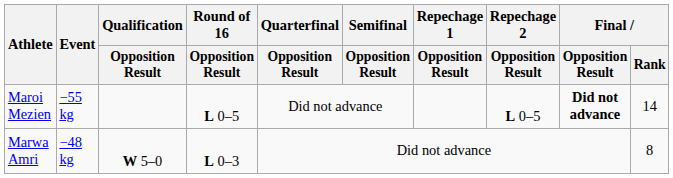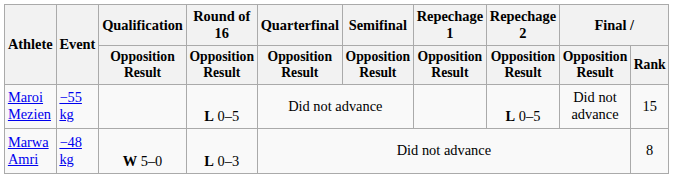 <table class="wikitable" style="font-size:90%">
 <tr>
 <th rowspan="2">Athlete</th>
 <th rowspan="2">Event</th>
 <th>Qualification</th>
 <th>Round of 16</th>
 <th>Quarterfinal</th>
 <th>Semifinal</th>
 <th>Repechage 1</th>
 <th>Repechage 2</th>
 <th colspan=2>Final / </th>
 </tr>
 <tr style="font-size: 95%">
 <th>Opposition<br>Result</th>
 <th>Opposition<br>Result</th>
 <th>Opposition<br>Result</th>
 <th>Opposition<br>Result</th>
 <th>Opposition<br>Result</th>
 <th>Opposition<br>Result</th>
 <th>Opposition<br>Result</th>
 <th>Rank</th>
 </tr>
 <tr align=center>
 <td align=left><a href='#'>Maroi Mezien</a></td>
 <td align=left><a href='#'>−55 kg</a></td>
 <td></td>
 <td><br><strong>L</strong> 0–5 <sup></sup></td>
 <td colspan=2>Did not advance</td>
 <td></td>
 <td><br><strong>L</strong> 0–5 <sup></sup></td>
-<td><strong>Did not advance</strong></td>
-<td>14</td>
+<td>Did not advance</td>
+<td>15</td>
 </tr>
 <tr align=center>
 <td align=left><a href='#'>Marwa Amri</a></td>
 <td align=left><a href='#'>−48 kg</a></td>
 <td><br><strong>W</strong> 5–0 <sup></sup></td>
 <td><br><strong>L</strong> 0–3 <sup></sup></td>
 <td colspan=5>Did not advance</td>
 <td>8</td>
 </tr>
 </table>
